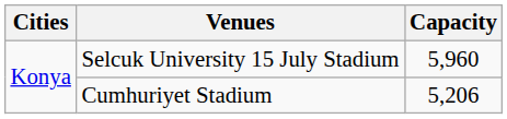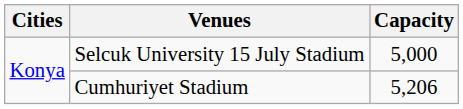 <table class="wikitable">
 <tr>
 <th>Cities</th>
 <th>Venues</th>
 <th>Capacity</th>
 </tr>
 <tr>
 <td rowspan=2><a href='#'>Konya</a></td>
 <td>Selcuk University 15 July Stadium</td>
-<td align="center">5,960</td>
+<td align="center">5,000</td>
 </tr>
 <tr>
 <td>Cumhuriyet Stadium</td>
 <td align="center">5,206</td>
 </tr>
 </table>
